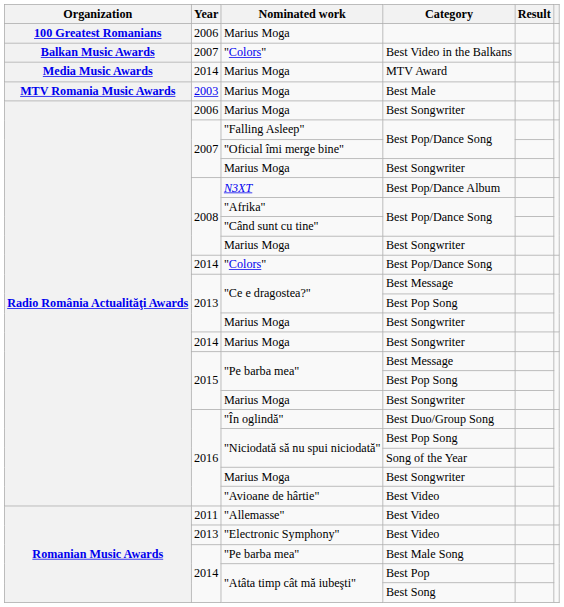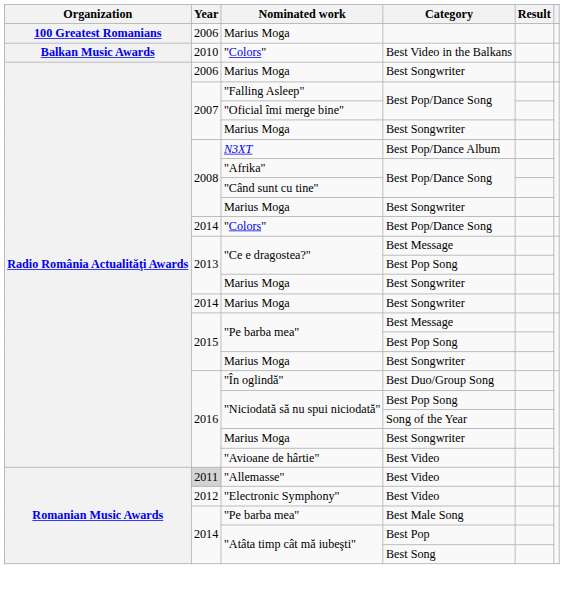 <table class="wikitable plainrowheaders sortable">
 <tr>
 <th scope="col">Organization</th>
 <th scope="col">Year</th>
 <th scope="col">Nominated work</th>
 <th scope="col">Category</th>
 <th scope="col">Result</th>
 <th scope="col" class="unsortable"></th>
 </tr>
 <tr>
 <th scope="row"><a href='#'>100 Greatest Romanians</a></th>
 <td align="center">2006</td>
 <td>Marius Moga</td>
 <td></td>
 <td></td>
 <td align="center"></td>
 </tr>
 <tr>
 <th scope="row"><a href='#'>Balkan Music Awards</a></th>
-<td align="center">2007</td>
+<td align="center">2010</td>
 <td>"<a href='#'>Colors</a>"</td>
 <td>Best Video in the Balkans</td>
-<td></td>
-<td align="center"></td>
-</tr>
-<tr>
-<th scope="row"><a href='#'>Media Music Awards</a></th>
-<td align="center">2014</td>
-<td>Marius Moga</td>
-<td>MTV Award</td>
-<td></td>
-<td align="center"></td>
-</tr>
-<tr>
-<th scope="row"><a href='#'>MTV Romania Music Awards</a></th>
-<td align="center"><a href='#'>2003</a></td>
-<td>Marius Moga</td>
-<td>Best Male</td>
 <td></td>
 <td align="center"></td>
 </tr>
 <tr>
 <th scope="row" rowspan="21"><a href='#'>Radio România Actualităţi Awards</a></th>
 <td align="center">2006</td>
 <td>Marius Moga</td>
 <td>Best Songwriter</td>
 <td></td>
 <td align="center"></td>
 </tr>
 <tr>
 <td align="center" rowspan="3">2007</td>
 <td>"Falling Asleep"</td>
 <td rowspan="2">Best Pop/Dance Song</td>
 <td></td>
 <td align="center" rowspan="3"></td>
 </tr>
 <tr>
 <td>"Oficial îmi merge bine"</td>
 <td></td>
 </tr>
 <tr>
 <td>Marius Moga</td>
 <td>Best Songwriter</td>
 <td></td>
 </tr>
 <tr>
 <td align="center" rowspan="4">2008</td>
 <td><em><a href='#'>N3XT</a></em></td>
 <td>Best Pop/Dance Album</td>
 <td></td>
 <td align="center" rowspan="4"></td>
 </tr>
 <tr>
 <td>"Afrika"</td>
 <td rowspan="2">Best Pop/Dance Song</td>
 <td></td>
 </tr>
 <tr>
 <td>"Când sunt cu tine"</td>
 <td></td>
 </tr>
 <tr>
 <td>Marius Moga</td>
 <td>Best Songwriter</td>
 <td></td>
 </tr>
 <tr>
 <td align="center">2014</td>
 <td>"<a href='#'>Colors</a>"</td>
 <td>Best Pop/Dance Song</td>
 <td></td>
 <td align="center"></td>
 </tr>
 <tr>
 <td align="center" rowspan="3">2013</td>
 <td rowspan="2">"Ce e dragostea?"</td>
 <td>Best Message</td>
 <td></td>
 <td align="center" rowspan="3"></td>
 </tr>
 <tr>
 <td>Best Pop Song</td>
 <td></td>
 </tr>
 <tr>
 <td>Marius Moga</td>
 <td>Best Songwriter</td>
 <td></td>
 </tr>
 <tr>
 <td align="center">2014</td>
 <td>Marius Moga</td>
 <td>Best Songwriter</td>
 <td></td>
 <td align="center"></td>
 </tr>
 <tr>
 <td align="center" rowspan="3">2015</td>
 <td rowspan="2">"Pe barba mea"</td>
 <td>Best Message</td>
 <td></td>
 <td align="center" rowspan="3"></td>
 </tr>
 <tr>
 <td>Best Pop Song</td>
 <td></td>
 </tr>
 <tr>
 <td>Marius Moga</td>
 <td>Best Songwriter</td>
 <td></td>
 </tr>
 <tr>
 <td align="center" rowspan="5">2016</td>
 <td>"În oglindă"</td>
 <td>Best Duo/Group Song</td>
 <td></td>
 <td align="center" rowspan="5"><br></td>
 </tr>
 <tr>
 <td rowspan="2">"Niciodată să nu spui niciodată"</td>
 <td>Best Pop Song</td>
 <td></td>
 </tr>
 <tr>
 <td>Song of the Year</td>
 <td></td>
 </tr>
 <tr>
 <td>Marius Moga</td>
 <td>Best Songwriter</td>
 <td></td>
 </tr>
 <tr>
 <td>"Avioane de hârtie"</td>
 <td>Best Video</td>
 <td></td>
 </tr>
 <tr>
 <th scope="row" rowspan="5"><a href='#'>Romanian Music Awards</a></th>
-<td align="center">2011</td>
+<td align="center" style="background: lightgrey;">2011</td>
 <td>"Allemasse"</td>
 <td>Best Video</td>
 <td></td>
 <td align="center"></td>
 </tr>
 <tr>
-<td align="center">2013</td>
+<td align="center">2012</td>
 <td>"Electronic Symphony"</td>
 <td>Best Video</td>
 <td></td>
 <td align="center"></td>
 </tr>
 <tr>
 <td align="center" rowspan="3">2014</td>
 <td>"Pe barba mea"</td>
 <td>Best Male Song</td>
 <td></td>
 <td align="center" rowspan="3"></td>
 </tr>
 <tr>
 <td rowspan="2">"Atâta timp cât mă iubeşti"</td>
 <td>Best Pop</td>
 <td></td>
 </tr>
 <tr>
 <td>Best Song</td>
 <td></td>
 </tr>
 </table>
